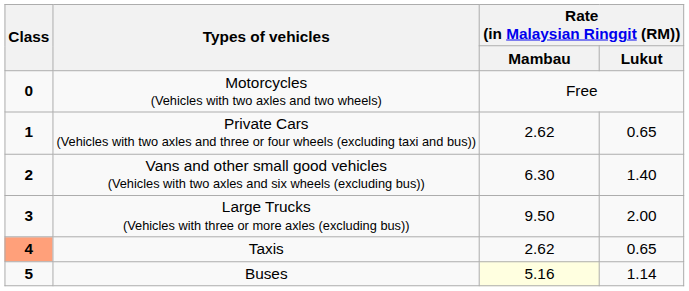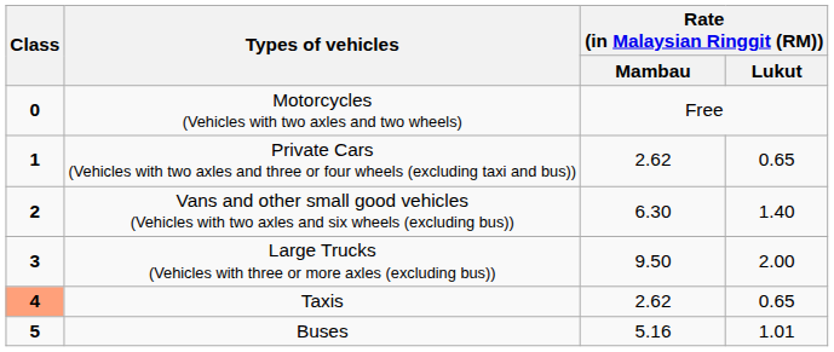 <table class=wikitable style="margin:0 auto;text-align:center">
 <tr>
 <th rowspan=2>Class</th>
 <th rowspan=2>Types of vehicles</th>
 <th colspan=2>Rate<br>(in <a href='#'>Malaysian Ringgit</a> (RM))</th>
 </tr>
 <tr>
 <th>Mambau</th>
 <th>Lukut</th>
 </tr>
 <tr>
 <td><strong>0</strong></td>
 <td>Motorcycles<br><small>(Vehicles with two axles and two wheels)</small></td>
 <td colspan=2>Free</td>
 </tr>
 <tr>
 <td><strong>1</strong></td>
 <td>Private Cars<br><small>(Vehicles with two axles and three or four wheels (excluding taxi and bus))</small></td>
 <td>2.62</td>
 <td>0.65</td>
 </tr>
 <tr>
 <td><strong>2</strong></td>
 <td>Vans and other small good vehicles<br><small>(Vehicles with two axles and six wheels (excluding bus))</small></td>
 <td>6.30</td>
 <td>1.40</td>
 </tr>
 <tr>
 <td><strong>3</strong></td>
 <td>Large Trucks<br><small>(Vehicles with three or more axles (excluding bus))</small></td>
 <td>9.50</td>
 <td>2.00</td>
 </tr>
 <tr>
 <td style="background: lightsalmon;"><strong>4</strong></td>
 <td>Taxis</td>
 <td>2.62</td>
 <td>0.65</td>
 </tr>
 <tr>
 <td><strong>5</strong></td>
 <td>Buses</td>
-<td style="background: lightyellow;">5.16</td>
-<td>1.14</td>
+<td>5.16</td>
+<td>1.01</td>
 </tr>
 </table>
